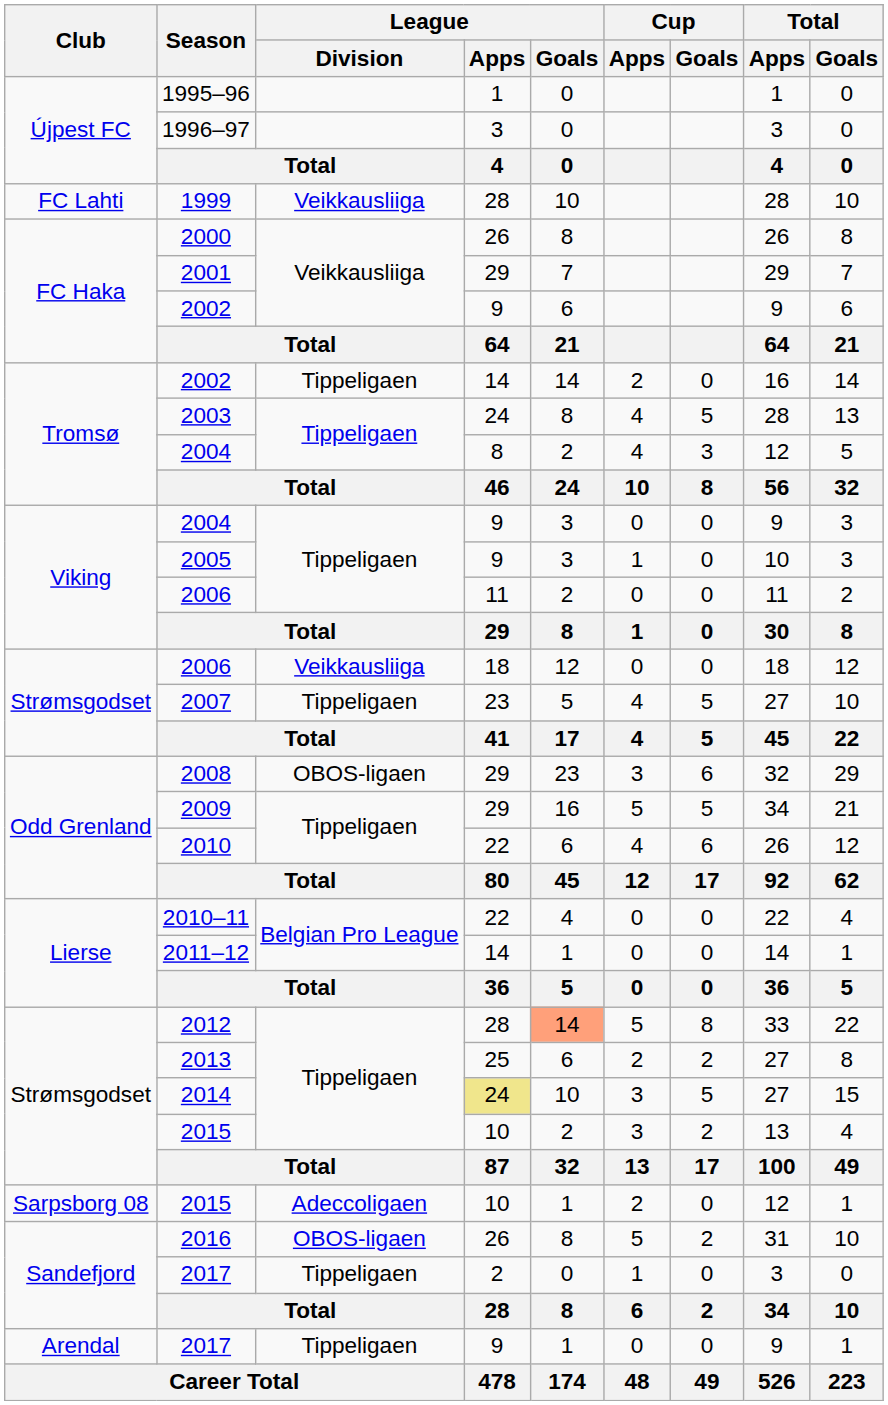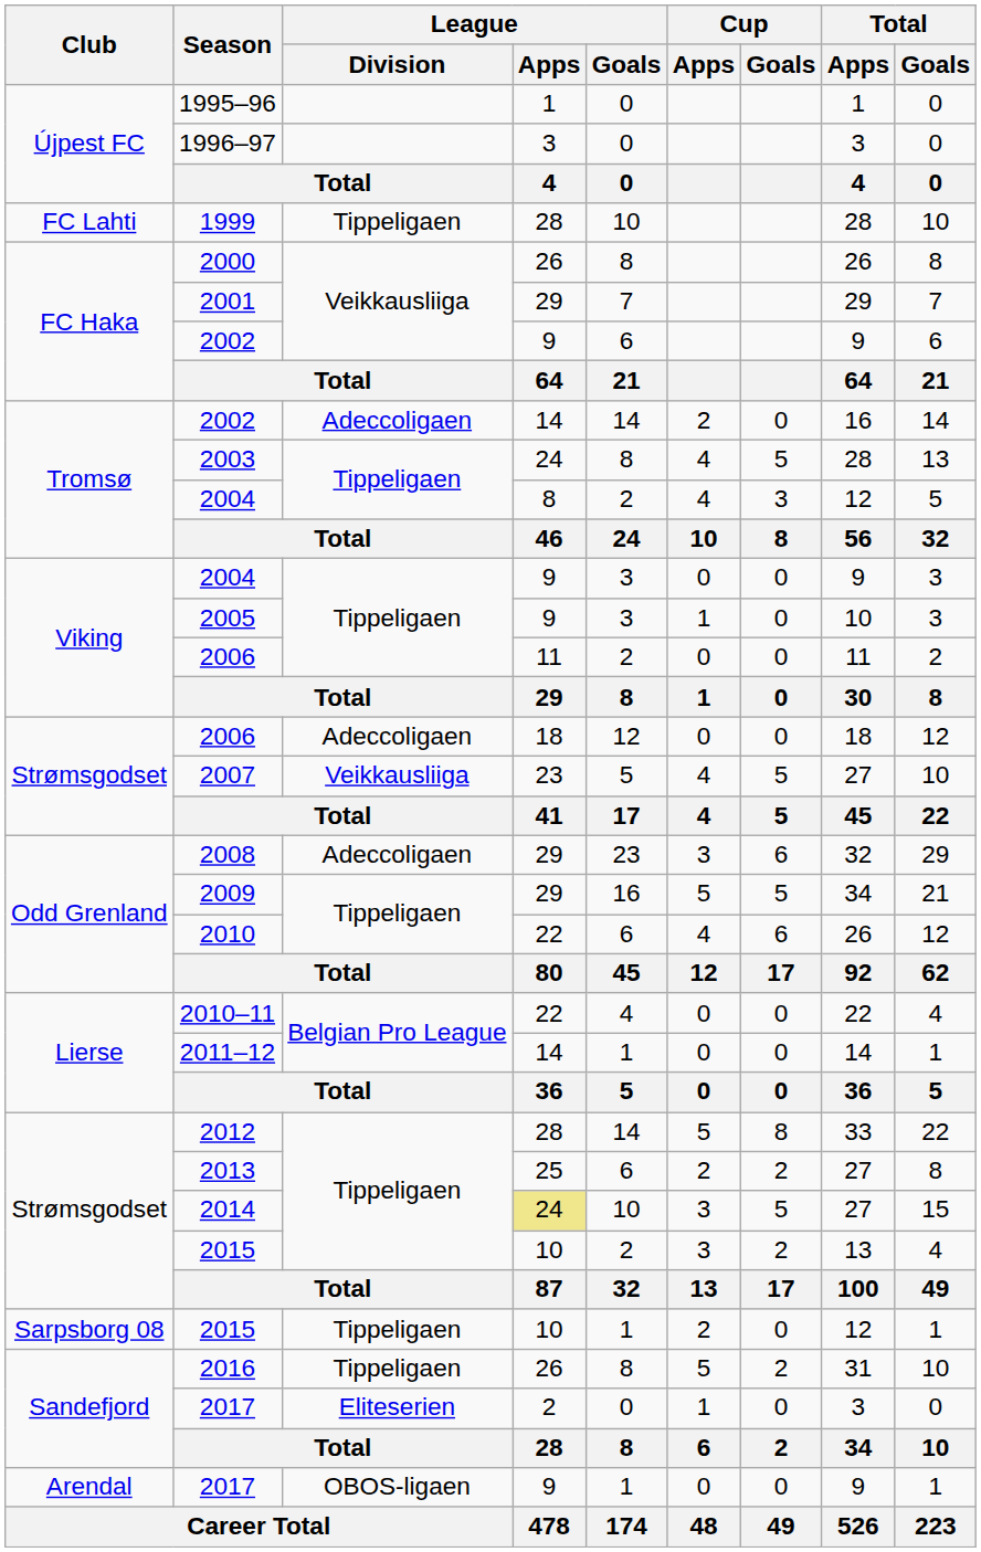 <table class="wikitable" style="text-align:center">
 <tr>
 <th rowspan="2">Club</th>
 <th rowspan="2">Season</th>
 <th colspan="3">League</th>
 <th colspan="2">Cup</th>
 <th colspan="2">Total</th>
 </tr>
 <tr>
 <th>Division</th>
 <th>Apps</th>
 <th>Goals</th>
 <th>Apps</th>
 <th>Goals</th>
 <th>Apps</th>
 <th>Goals</th>
 </tr>
 <tr>
 <td rowspan="3"><a href='#'>Újpest FC</a></td>
 <td>1995–96</td>
 <td></td>
 <td>1</td>
 <td>0</td>
 <td></td>
 <td></td>
 <td>1</td>
 <td>0</td>
 </tr>
 <tr>
 <td>1996–97</td>
 <td></td>
 <td>3</td>
 <td>0</td>
 <td></td>
 <td></td>
 <td>3</td>
 <td>0</td>
 </tr>
 <tr>
 <th colspan="2">Total</th>
 <th>4</th>
 <th>0</th>
 <th></th>
 <th></th>
 <th>4</th>
 <th>0</th>
 </tr>
 <tr>
 <td><a href='#'>FC Lahti</a></td>
 <td><a href='#'>1999</a></td>
-<td><a href='#'>Veikkausliiga</a></td>
+<td>Tippeligaen</td>
 <td>28</td>
 <td>10</td>
 <td></td>
 <td></td>
 <td>28</td>
 <td>10</td>
 </tr>
 <tr>
 <td rowspan="4"><a href='#'>FC Haka</a></td>
 <td><a href='#'>2000</a></td>
 <td rowspan="3">Veikkausliiga</td>
 <td>26</td>
 <td>8</td>
 <td></td>
 <td></td>
 <td>26</td>
 <td>8</td>
 </tr>
 <tr>
 <td><a href='#'>2001</a></td>
 <td>29</td>
 <td>7</td>
 <td></td>
 <td></td>
 <td>29</td>
 <td>7</td>
 </tr>
 <tr>
 <td><a href='#'>2002</a></td>
 <td>9</td>
 <td>6</td>
 <td></td>
 <td></td>
 <td>9</td>
 <td>6</td>
 </tr>
 <tr>
 <th colspan="2">Total</th>
 <th>64</th>
 <th>21</th>
 <th></th>
 <th></th>
 <th>64</th>
 <th>21</th>
 </tr>
 <tr>
 <td rowspan="4"><a href='#'>Tromsø</a></td>
 <td><a href='#'>2002</a></td>
-<td>Tippeligaen</td>
+<td><a href='#'>Adeccoligaen</a></td>
 <td>14</td>
 <td>14</td>
 <td>2</td>
 <td>0</td>
 <td>16</td>
 <td>14</td>
 </tr>
 <tr>
 <td><a href='#'>2003</a></td>
 <td rowspan="2"><a href='#'>Tippeligaen</a></td>
 <td>24</td>
 <td>8</td>
 <td>4</td>
 <td>5</td>
 <td>28</td>
 <td>13</td>
 </tr>
 <tr>
 <td><a href='#'>2004</a></td>
 <td>8</td>
 <td>2</td>
 <td>4</td>
 <td>3</td>
 <td>12</td>
 <td>5</td>
 </tr>
 <tr>
 <th colspan="2">Total</th>
 <th>46</th>
 <th>24</th>
 <th>10</th>
 <th>8</th>
 <th>56</th>
 <th>32</th>
 </tr>
 <tr>
 <td rowspan="4"><a href='#'>Viking</a></td>
 <td><a href='#'>2004</a></td>
 <td rowspan="3">Tippeligaen</td>
 <td>9</td>
 <td>3</td>
 <td>0</td>
 <td>0</td>
 <td>9</td>
 <td>3</td>
 </tr>
 <tr>
 <td><a href='#'>2005</a></td>
 <td>9</td>
 <td>3</td>
 <td>1</td>
 <td>0</td>
 <td>10</td>
 <td>3</td>
 </tr>
 <tr>
 <td><a href='#'>2006</a></td>
 <td>11</td>
 <td>2</td>
 <td>0</td>
 <td>0</td>
 <td>11</td>
 <td>2</td>
 </tr>
 <tr>
 <th colspan="2">Total</th>
 <th>29</th>
 <th>8</th>
 <th>1</th>
 <th>0</th>
 <th>30</th>
 <th>8</th>
 </tr>
 <tr>
 <td rowspan="3"><a href='#'>Strømsgodset</a></td>
 <td><a href='#'>2006</a></td>
-<td><a href='#'>Veikkausliiga</a></td>
+<td>Adeccoligaen</td>
 <td>18</td>
 <td>12</td>
 <td>0</td>
 <td>0</td>
 <td>18</td>
 <td>12</td>
 </tr>
 <tr>
 <td><a href='#'>2007</a></td>
-<td>Tippeligaen</td>
+<td><a href='#'>Veikkausliiga</a></td>
 <td>23</td>
 <td>5</td>
 <td>4</td>
 <td>5</td>
 <td>27</td>
 <td>10</td>
 </tr>
 <tr>
 <th colspan="2">Total</th>
 <th>41</th>
 <th>17</th>
 <th>4</th>
 <th>5</th>
 <th>45</th>
 <th>22</th>
 </tr>
 <tr>
 <td rowspan="4"><a href='#'>Odd Grenland</a></td>
 <td><a href='#'>2008</a></td>
-<td>OBOS-ligaen</td>
+<td>Adeccoligaen</td>
 <td>29</td>
 <td>23</td>
 <td>3</td>
 <td>6</td>
 <td>32</td>
 <td>29</td>
 </tr>
 <tr>
 <td><a href='#'>2009</a></td>
 <td rowspan="2">Tippeligaen</td>
 <td>29</td>
 <td>16</td>
 <td>5</td>
 <td>5</td>
 <td>34</td>
 <td>21</td>
 </tr>
 <tr>
 <td><a href='#'>2010</a></td>
 <td>22</td>
 <td>6</td>
 <td>4</td>
 <td>6</td>
 <td>26</td>
 <td>12</td>
 </tr>
 <tr>
 <th colspan="2">Total</th>
 <th>80</th>
 <th>45</th>
 <th>12</th>
 <th>17</th>
 <th>92</th>
 <th>62</th>
 </tr>
 <tr>
 <td rowspan="3"><a href='#'>Lierse</a></td>
 <td><a href='#'>2010–11</a></td>
 <td rowspan="2"><a href='#'>Belgian Pro League</a></td>
 <td>22</td>
 <td>4</td>
 <td>0</td>
 <td>0</td>
 <td>22</td>
 <td>4</td>
 </tr>
 <tr>
 <td><a href='#'>2011–12</a></td>
 <td>14</td>
 <td>1</td>
 <td>0</td>
 <td>0</td>
 <td>14</td>
 <td>1</td>
 </tr>
 <tr>
 <th colspan="2">Total</th>
 <th>36</th>
 <th>5</th>
 <th>0</th>
 <th>0</th>
 <th>36</th>
 <th>5</th>
 </tr>
 <tr>
 <td rowspan="5">Strømsgodset</td>
 <td><a href='#'>2012</a></td>
 <td rowspan="4">Tippeligaen</td>
 <td>28</td>
-<td style="background: lightsalmon;">14</td>
+<td>14</td>
 <td>5</td>
 <td>8</td>
 <td>33</td>
 <td>22</td>
 </tr>
 <tr>
 <td><a href='#'>2013</a></td>
 <td>25</td>
 <td>6</td>
 <td>2</td>
 <td>2</td>
 <td>27</td>
 <td>8</td>
 </tr>
 <tr>
 <td><a href='#'>2014</a></td>
 <td style="background: khaki;">24</td>
 <td>10</td>
 <td>3</td>
 <td>5</td>
 <td>27</td>
 <td>15</td>
 </tr>
 <tr>
 <td><a href='#'>2015</a></td>
 <td>10</td>
 <td>2</td>
 <td>3</td>
 <td>2</td>
 <td>13</td>
 <td>4</td>
 </tr>
 <tr>
 <th colspan="2">Total</th>
 <th>87</th>
 <th>32</th>
 <th>13</th>
 <th>17</th>
 <th>100</th>
 <th>49</th>
 </tr>
 <tr>
 <td><a href='#'>Sarpsborg 08</a></td>
 <td><a href='#'>2015</a></td>
-<td><a href='#'>Adeccoligaen</a></td>
+<td>Tippeligaen</td>
 <td>10</td>
 <td>1</td>
 <td>2</td>
 <td>0</td>
 <td>12</td>
 <td>1</td>
 </tr>
 <tr>
 <td rowspan="3"><a href='#'>Sandefjord</a></td>
 <td><a href='#'>2016</a></td>
-<td><a href='#'>OBOS-ligaen</a></td>
+<td>Tippeligaen</td>
 <td>26</td>
 <td>8</td>
 <td>5</td>
 <td>2</td>
 <td>31</td>
 <td>10</td>
 </tr>
 <tr>
 <td><a href='#'>2017</a></td>
-<td>Tippeligaen</td>
+<td><a href='#'>Eliteserien</a></td>
 <td>2</td>
 <td>0</td>
 <td>1</td>
 <td>0</td>
 <td>3</td>
 <td>0</td>
 </tr>
 <tr>
 <th colspan="2">Total</th>
 <th>28</th>
 <th>8</th>
 <th>6</th>
 <th>2</th>
 <th>34</th>
 <th>10</th>
 </tr>
 <tr>
 <td><a href='#'>Arendal</a></td>
 <td><a href='#'>2017</a></td>
-<td>Tippeligaen</td>
+<td>OBOS-ligaen</td>
 <td>9</td>
 <td>1</td>
 <td>0</td>
 <td>0</td>
 <td>9</td>
 <td>1</td>
 </tr>
 <tr>
 <th colspan="3">Career Total</th>
 <th>478</th>
 <th>174</th>
 <th>48</th>
 <th>49</th>
 <th>526</th>
 <th>223</th>
 </tr>
 </table>
